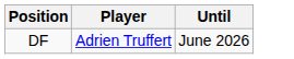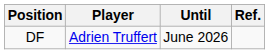 <table class="wikitable">
 <tr>
 <th>Position</th>
 <th>Player</th>
 <th>Until</th>
+<th>Ref.</th>
 </tr>
 <tr>
 <td align="center">DF</td>
 <td> <a href='#'>Adrien Truffert</a></td>
 <td>June 2026</td>
+<td></td>
 </tr>
 </table>
